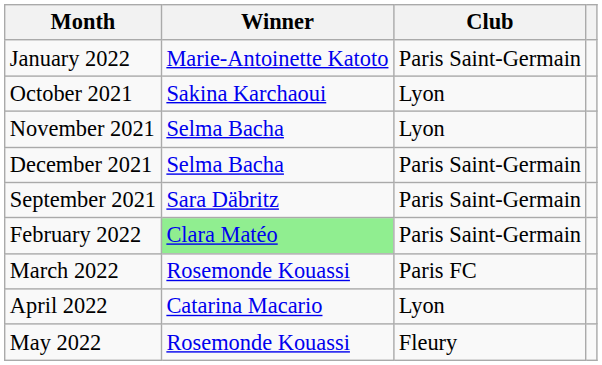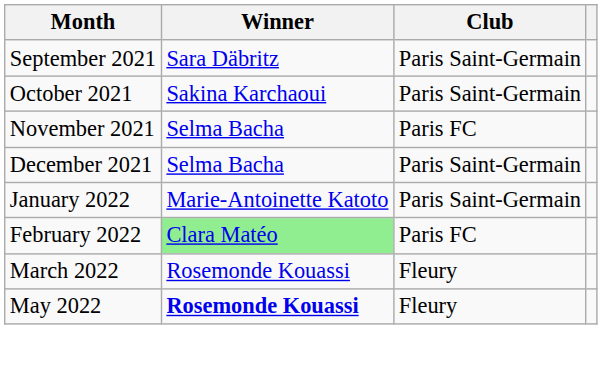 <table class="wikitable">
 <tr>
 <th>Month</th>
 <th>Winner</th>
 <th>Club</th>
 <th></th>
 </tr>
 <tr>
-<td>January 2022</td>
-<td> <a href='#'>Marie-Antoinette Katoto</a></td>
+<td>September 2021</td>
+<td> <a href='#'>Sara Däbritz</a></td>
 <td>Paris Saint-Germain</td>
 <td></td>
 </tr>
 <tr>
 <td>October 2021</td>
 <td> <a href='#'>Sakina Karchaoui</a></td>
-<td>Lyon</td>
+<td>Paris Saint-Germain</td>
 <td></td>
 </tr>
 <tr>
 <td>November 2021</td>
 <td> <a href='#'>Selma Bacha</a></td>
-<td>Lyon</td>
+<td>Paris FC</td>
 <td></td>
 </tr>
 <tr>
 <td>December 2021</td>
 <td> <a href='#'>Selma Bacha</a></td>
 <td>Paris Saint-Germain</td>
 <td></td>
 </tr>
 <tr>
-<td>September 2021</td>
-<td> <a href='#'>Sara Däbritz</a></td>
+<td>January 2022</td>
+<td> <a href='#'>Marie-Antoinette Katoto</a></td>
 <td>Paris Saint-Germain</td>
 <td></td>
 </tr>
 <tr>
 <td>February 2022</td>
 <td style="background: lightgreen;"> <a href='#'>Clara Matéo</a></td>
-<td>Paris Saint-Germain</td>
+<td>Paris FC</td>
 <td></td>
 </tr>
 <tr>
 <td>March 2022</td>
 <td> <a href='#'>Rosemonde Kouassi</a></td>
-<td>Paris FC</td>
-<td></td>
-</tr>
-<tr>
-<td>April 2022</td>
-<td> <a href='#'>Catarina Macario</a></td>
-<td>Lyon</td>
+<td>Fleury</td>
 <td></td>
 </tr>
 <tr>
 <td>May 2022</td>
-<td> <a href='#'>Rosemonde Kouassi</a></td>
+<td><strong> <a href='#'>Rosemonde Kouassi</a></strong></td>
 <td>Fleury</td>
 <td></td>
 </tr>
 </table>
